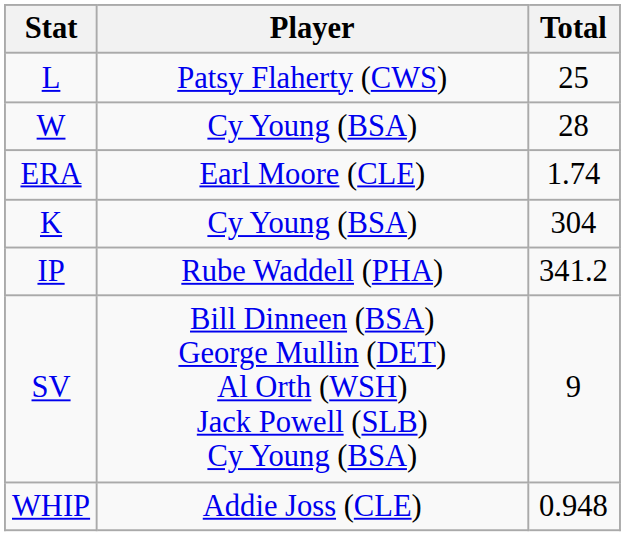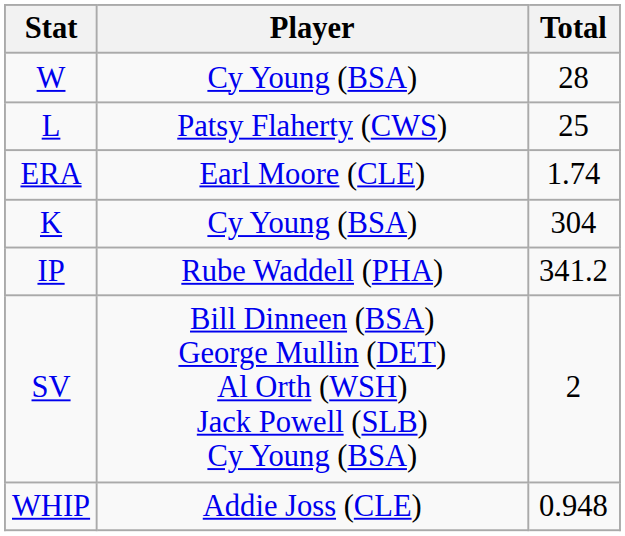 <table class="wikitable" style="text-align:center;">
 <tr>
 <th style="width:15%;">Stat</th>
 <th>Player</th>
 <th style="width:15%;">Total</th>
 </tr>
 <tr>
+<td><a href='#'>W</a></td>
+<td><a href='#'>Cy Young</a> (<a href='#'>BSA</a>)</td>
+<td>28</td>
+</tr>
+<tr>
 <td><a href='#'>L</a></td>
 <td><a href='#'>Patsy Flaherty</a> (<a href='#'>CWS</a>)</td>
 <td>25</td>
-</tr>
-<tr>
-<td><a href='#'>W</a></td>
-<td><a href='#'>Cy Young</a> (<a href='#'>BSA</a>)</td>
-<td>28</td>
 </tr>
 <tr>
 <td><a href='#'>ERA</a></td>
 <td><a href='#'>Earl Moore</a> (<a href='#'>CLE</a>)</td>
 <td>1.74</td>
 </tr>
 <tr>
 <td><a href='#'>K</a></td>
 <td><a href='#'>Cy Young</a> (<a href='#'>BSA</a>)</td>
 <td>304</td>
 </tr>
 <tr>
 <td><a href='#'>IP</a></td>
 <td><a href='#'>Rube Waddell</a> (<a href='#'>PHA</a>)</td>
 <td>341.2</td>
 </tr>
 <tr>
 <td><a href='#'>SV</a></td>
 <td><a href='#'>Bill Dinneen</a> (<a href='#'>BSA</a>)<br><a href='#'>George Mullin</a> (<a href='#'>DET</a>)<br><a href='#'>Al Orth</a> (<a href='#'>WSH</a>)<br><a href='#'>Jack Powell</a> (<a href='#'>SLB</a>)<br><a href='#'>Cy Young</a> (<a href='#'>BSA</a>)</td>
-<td>9</td>
+<td>2</td>
 </tr>
 <tr>
 <td><a href='#'>WHIP</a></td>
 <td><a href='#'>Addie Joss</a> (<a href='#'>CLE</a>)</td>
 <td>0.948</td>
 </tr>
 </table>
